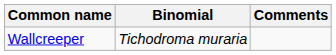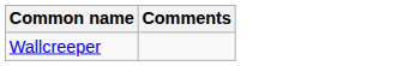 <table class="wikitable">
 <tr>
 <th>Common name</th>
-<th>Binomial</th>
 <th>Comments</th>
 </tr>
 <tr>
 <td><a href='#'>Wallcreeper</a></td>
-<td><em>Tichodroma muraria</em></td>
 <td></td>
 </tr>
 </table>
